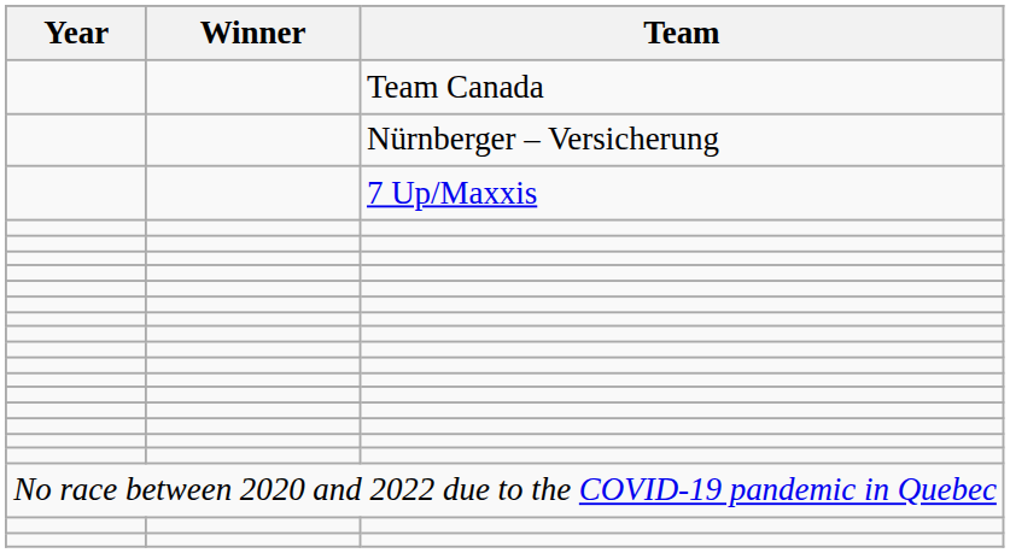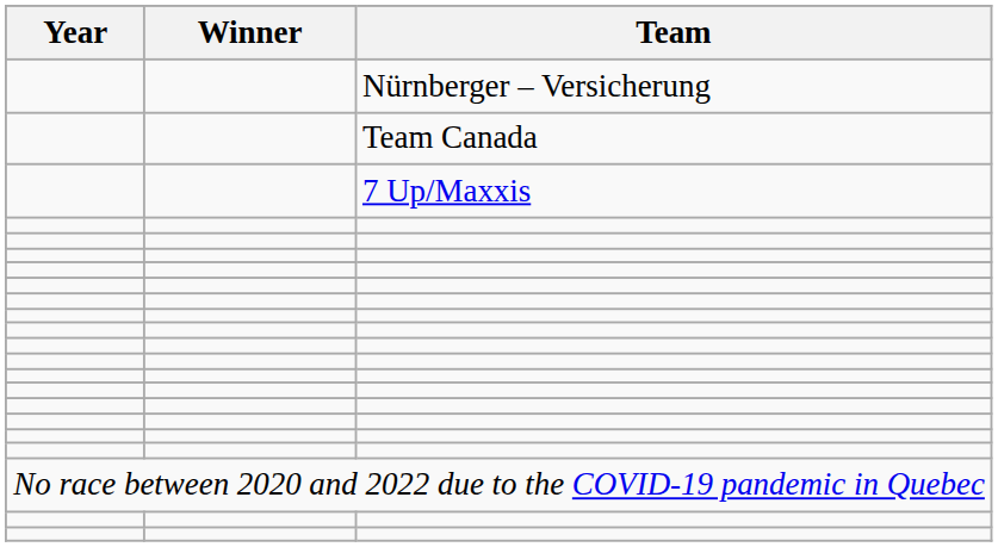 <table class=wikitable style="font-size:90%">
 <tr>
 <th>Year</th>
 <th>Winner</th>
 <th>Team</th>
 </tr>
 <tr>
 <td></td>
 <td></td>
-<td> Team Canada</td>
+<td> Nürnberger – Versicherung</td>
 </tr>
 <tr>
 <td></td>
 <td></td>
-<td> Nürnberger – Versicherung</td>
+<td> Team Canada</td>
 </tr>
 <tr>
 <td></td>
 <td></td>
 <td> <a href='#'>7 Up/Maxxis</a></td>
 </tr>
 <tr>
 <td></td>
 <td></td>
 <td> </td>
 </tr>
 <tr>
 <td></td>
 <td></td>
 <td> </td>
 </tr>
 <tr>
 <td></td>
 <td></td>
 <td> </td>
 </tr>
 <tr>
 <td></td>
 <td></td>
 <td> </td>
 </tr>
 <tr>
 <td></td>
 <td></td>
 <td> </td>
 </tr>
 <tr>
 <td></td>
 <td></td>
 <td> </td>
 </tr>
 <tr>
 <td></td>
 <td></td>
 <td> </td>
 </tr>
 <tr>
 <td></td>
 <td></td>
 <td> </td>
 </tr>
 <tr>
 <td></td>
 <td></td>
 <td> </td>
 </tr>
 <tr>
 <td></td>
 <td></td>
 <td> </td>
 </tr>
 <tr>
 <td></td>
 <td></td>
 <td> </td>
 </tr>
 <tr>
 <td></td>
 <td></td>
 <td> </td>
 </tr>
 <tr>
 <td></td>
 <td></td>
 <td> </td>
 </tr>
 <tr>
 <td></td>
 <td></td>
 <td> </td>
 </tr>
 <tr>
 <td></td>
 <td></td>
 <td> </td>
 </tr>
 <tr>
 <td></td>
 <td></td>
 <td> </td>
 </tr>
 <tr>
 <td colspan=3 align=center><em>No race between 2020 and 2022 due to the <a href='#'>COVID-19 pandemic in Quebec</a></em></td>
 </tr>
 <tr>
 <td></td>
 <td></td>
 <td> </td>
 </tr>
 <tr>
 <td></td>
 <td></td>
 <td> </td>
 </tr>
 </table>
